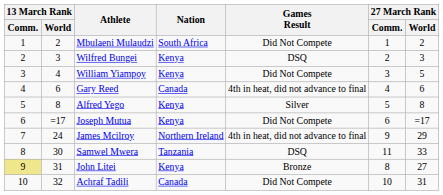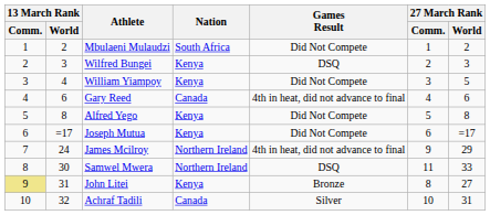 <table class="wikitable">
 <tr>
 <th colspan="2">13 March Rank</th>
 <th rowspan="2">Athlete</th>
 <th rowspan="2">Nation</th>
 <th rowspan="2">Games <br> Result</th>
 <th colspan="2">27 March Rank</th>
 </tr>
 <tr>
 <th>Comm.</th>
 <th>World</th>
 <th>Comm.</th>
 <th>World</th>
 </tr>
 <tr>
 <td align="center">1</td>
 <td align="center">2</td>
 <td align="left"><a href='#'>Mbulaeni Mulaudzi</a></td>
 <td align="left"> <a href='#'>South Africa</a></td>
 <td align="center">Did Not Compete</td>
 <td align="center">1</td>
 <td align="center">2</td>
 </tr>
 <tr>
 <td align="center">2</td>
 <td align="center">3</td>
 <td align="left"><a href='#'>Wilfred Bungei</a></td>
 <td align="left"> <a href='#'>Kenya</a></td>
 <td align="center">DSQ</td>
 <td align="center">2</td>
 <td align="center">3</td>
 </tr>
 <tr>
 <td align="center">3</td>
 <td align="center">4</td>
 <td align="left"><a href='#'>William Yiampoy</a></td>
 <td align="left"> <a href='#'>Kenya</a></td>
 <td align="center">Did Not Compete</td>
 <td align="center">3</td>
 <td align="center">5</td>
 </tr>
 <tr>
 <td align="center">4</td>
 <td align="center">6</td>
 <td align="left"><a href='#'>Gary Reed</a></td>
 <td align="left"> <a href='#'>Canada</a></td>
 <td align="center">4th in heat, did not advance to final</td>
 <td align="center">4</td>
 <td align="center">6</td>
 </tr>
 <tr>
 <td align="center">5</td>
 <td align="center">8</td>
 <td align="left"><a href='#'>Alfred Yego</a></td>
 <td align="left"> <a href='#'>Kenya</a></td>
-<td align="center">Silver</td>
+<td align="center">Did Not Compete</td>
 <td align="center">5</td>
 <td align="center">8</td>
 </tr>
 <tr>
 <td align="center">6</td>
 <td align="center">=17</td>
 <td align="left"><a href='#'>Joseph Mutua</a></td>
 <td align="left"> <a href='#'>Kenya</a></td>
 <td align="center">Did Not Compete</td>
 <td align="center">6</td>
 <td align="center">=17</td>
 </tr>
 <tr>
 <td align="center">7</td>
 <td align="center">24</td>
 <td align="left"><a href='#'>James Mcilroy</a></td>
 <td align="left"> <a href='#'>Northern Ireland</a></td>
 <td align="center">4th in heat, did not advance to final</td>
 <td align="center">9</td>
 <td align="center">29</td>
 </tr>
 <tr>
 <td align="center">8</td>
 <td align="center">30</td>
 <td align="left"><a href='#'>Samwel Mwera</a></td>
-<td align="left"> <a href='#'>Tanzania</a></td>
+<td align="left"> <a href='#'>Northern Ireland</a></td>
 <td align="center">DSQ</td>
 <td align="center">11</td>
 <td align="center">33</td>
 </tr>
 <tr>
 <td align="center" style="background: khaki;">9</td>
 <td align="center">31</td>
 <td align="left"><a href='#'>John Litei</a></td>
 <td align="left"> <a href='#'>Kenya</a></td>
 <td align="center">Bronze</td>
 <td align="center">8</td>
 <td align="center">27</td>
 </tr>
 <tr>
 <td align="center">10</td>
 <td align="center">32</td>
 <td align="left"><a href='#'>Achraf Tadili</a></td>
 <td align="left"> <a href='#'>Canada</a></td>
-<td align="center">Did Not Compete</td>
+<td align="center">Silver</td>
 <td align="center">10</td>
 <td align="center">31</td>
 </tr>
 </table>
